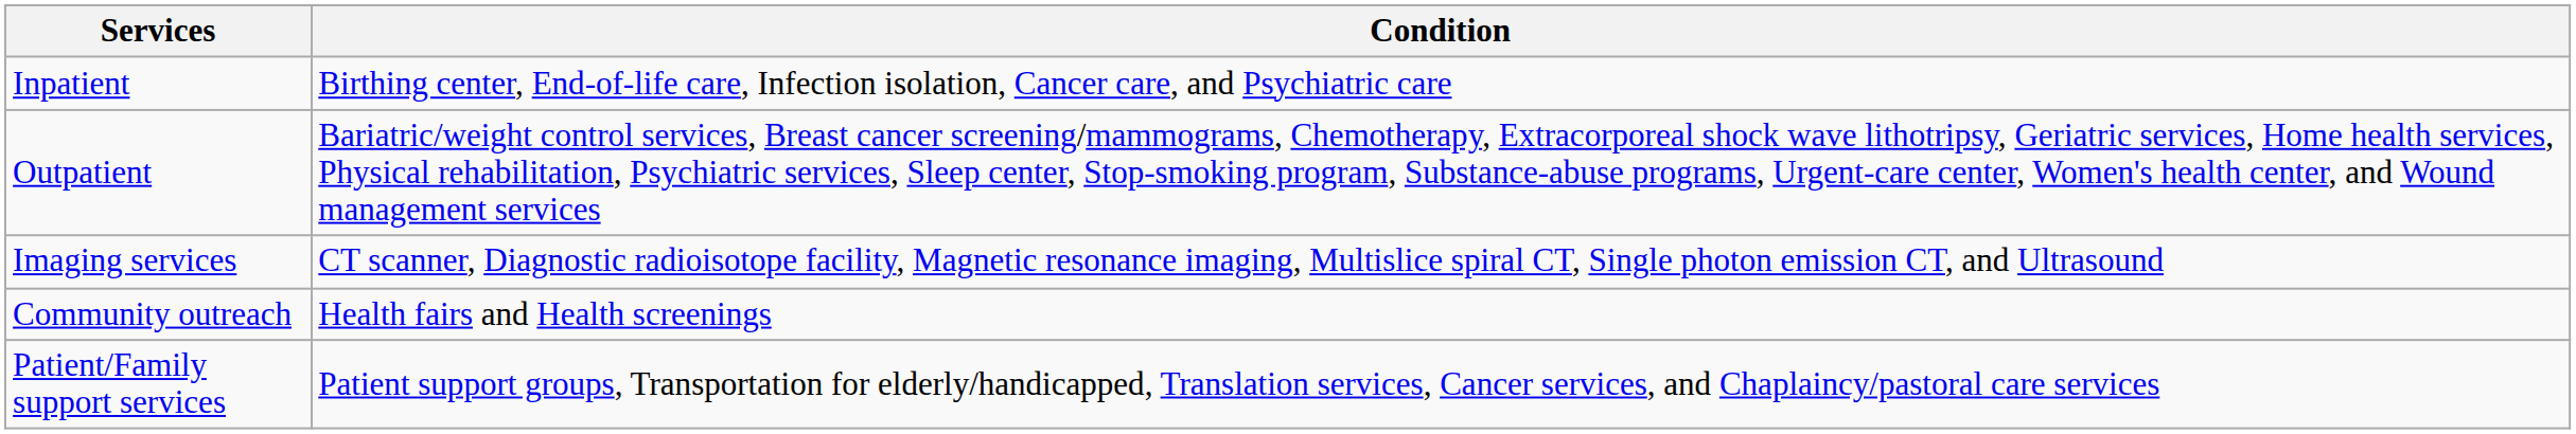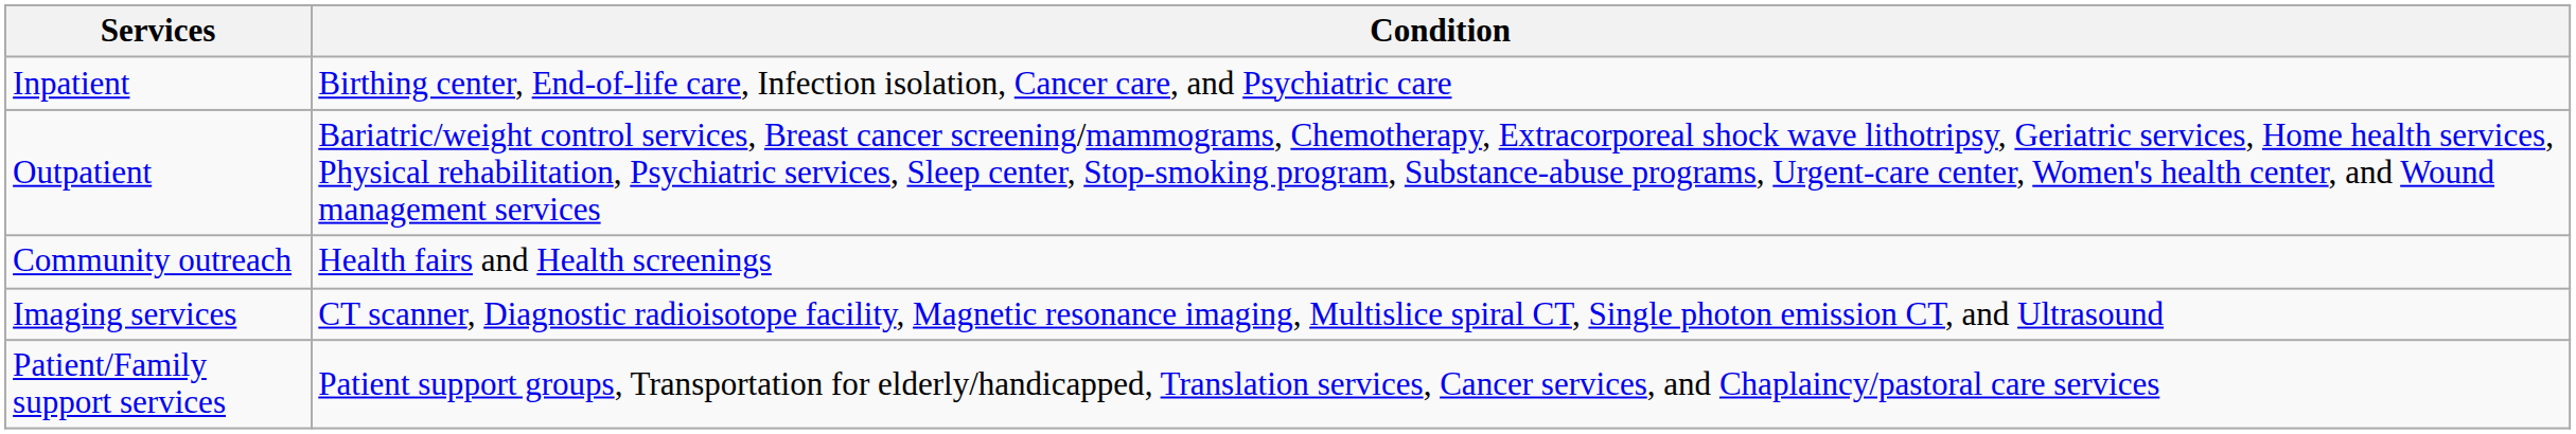 <table class="wikitable">
 <tr>
 <th>Services</th>
 <th>Condition</th>
 </tr>
 <tr>
 <td><a href='#'>Inpatient</a></td>
 <td><a href='#'>Birthing center</a>, <a href='#'>End-of-life care</a>, Infection isolation, <a href='#'>Cancer care</a>, and <a href='#'>Psychiatric care</a></td>
 </tr>
 <tr>
 <td><a href='#'>Outpatient</a></td>
 <td><a href='#'>Bariatric/weight control services</a>, <a href='#'>Breast cancer screening</a>/<a href='#'>mammograms</a>, <a href='#'>Chemotherapy</a>, <a href='#'>Extracorporeal shock wave lithotripsy</a>, <a href='#'>Geriatric services</a>, <a href='#'>Home health services</a>, <a href='#'>Physical rehabilitation</a>, <a href='#'>Psychiatric services</a>, <a href='#'>Sleep center</a>, <a href='#'>Stop-smoking program</a>, <a href='#'>Substance-abuse programs</a>, <a href='#'>Urgent-care center</a>, <a href='#'>Women's health center</a>, and <a href='#'>Wound management services</a></td>
 </tr>
 <tr>
+<td><a href='#'>Community outreach</a></td>
+<td><a href='#'>Health fairs</a> and <a href='#'>Health screenings</a></td>
+</tr>
+<tr>
 <td><a href='#'>Imaging services</a></td>
 <td><a href='#'>CT scanner</a>, <a href='#'>Diagnostic radioisotope facility</a>, <a href='#'>Magnetic resonance imaging</a>, <a href='#'>Multislice spiral CT</a>, <a href='#'>Single photon emission CT</a>, and <a href='#'>Ultrasound</a></td>
-</tr>
-<tr>
-<td><a href='#'>Community outreach</a></td>
-<td><a href='#'>Health fairs</a> and <a href='#'>Health screenings</a></td>
 </tr>
 <tr>
 <td><a href='#'>Patient/Family support services</a></td>
 <td><a href='#'>Patient support groups</a>, Transportation for elderly/handicapped, <a href='#'>Translation services</a>, <a href='#'>Cancer services</a>, and <a href='#'>Chaplaincy/pastoral care services</a></td>
 </tr>
 </table>
